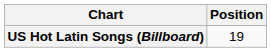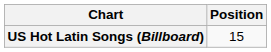 <table class="wikitable plainrowheaders" style="text-align:center">
 <tr>
 <th scope="col">Chart</th>
 <th scope="col">Position</th>
 </tr>
 <tr>
 <th scope="row">US Hot Latin Songs (<em>Billboard</em>)</th>
-<td>19</td>
+<td>15</td>
 </tr>
 </table>
